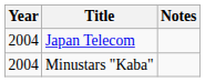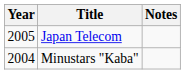 <table class="wikitable">
 <tr>
 <th>Year</th>
 <th>Title</th>
 <th>Notes</th>
 </tr>
 <tr>
-<td>2004</td>
+<td>2005</td>
 <td><a href='#'>Japan Telecom</a></td>
 <td></td>
 </tr>
 <tr>
 <td>2004</td>
 <td>Minustars "Kaba"</td>
 <td></td>
 </tr>
 </table>
